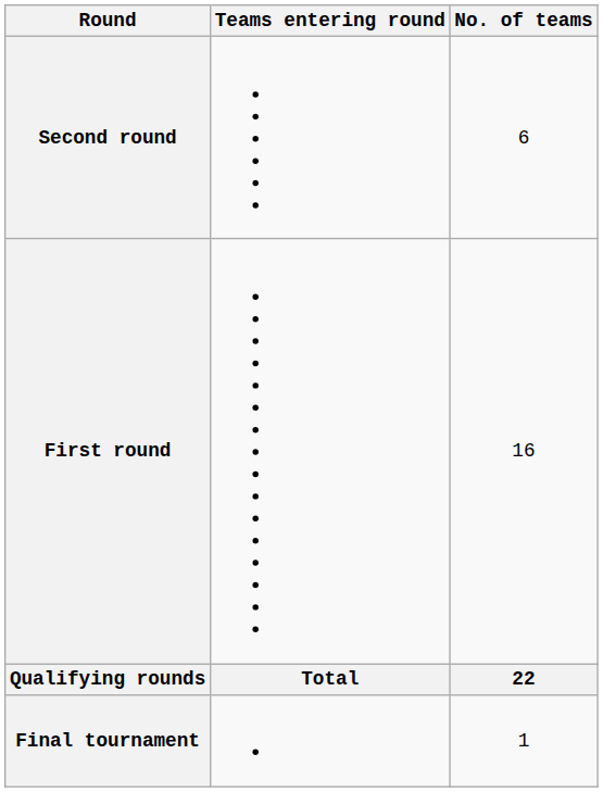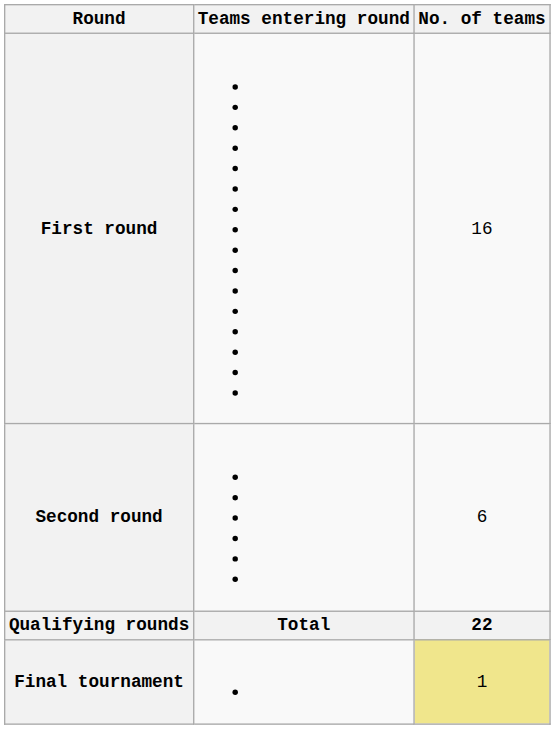 <table class="wikitable">
 <tr>
 <th>Round</th>
 <th>Teams entering round</th>
 <th>No. of teams</th>
 </tr>
 <tr>
+<th>First round</th>
+<td><br><ul><li></li><li><em></em></li><li></li><li><em></em></li><li></li><li><em></em></li><li></li><li></li><li></li><li></li><li></li><li></li><li></li><li></li><li></li><li></li></ul></td>
+<td align=center>16</td>
+</tr>
+<tr>
 <th>Second round</th>
 <td><br><ul><li></li><li></li><li></li><li></li><li></li><li></li></ul></td>
 <td align=center>6</td>
-</tr>
-<tr>
-<th>First round</th>
-<td><br><ul><li></li><li><em></em></li><li></li><li><em></em></li><li></li><li><em></em></li><li></li><li></li><li></li><li></li><li></li><li></li><li></li><li></li><li></li><li></li></ul></td>
-<td align=center>16</td>
 </tr>
 <tr>
 <th>Qualifying rounds</th>
 <th>Total</th>
 <th>22</th>
 </tr>
 <tr>
 <th>Final tournament</th>
 <td><br><ul><li></li></ul></td>
-<td align=center>1</td>
+<td align=center style="background: khaki;">1</td>
 </tr>
 </table>
